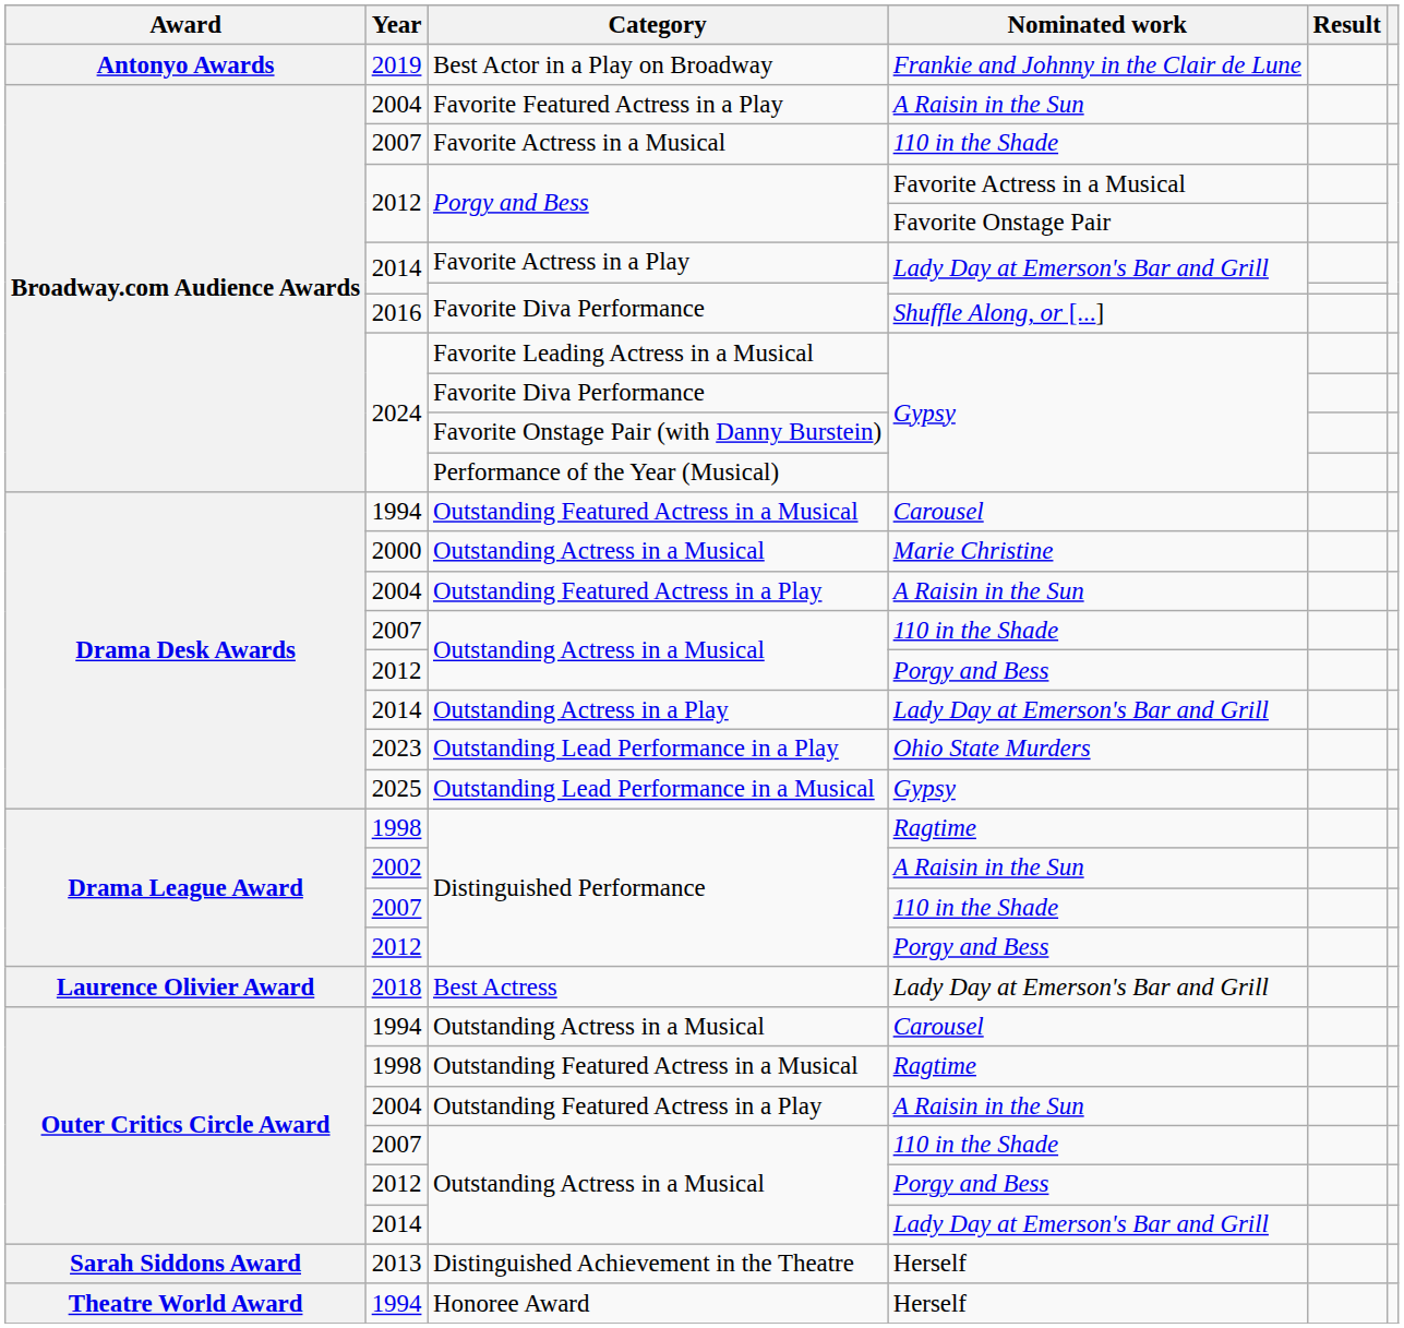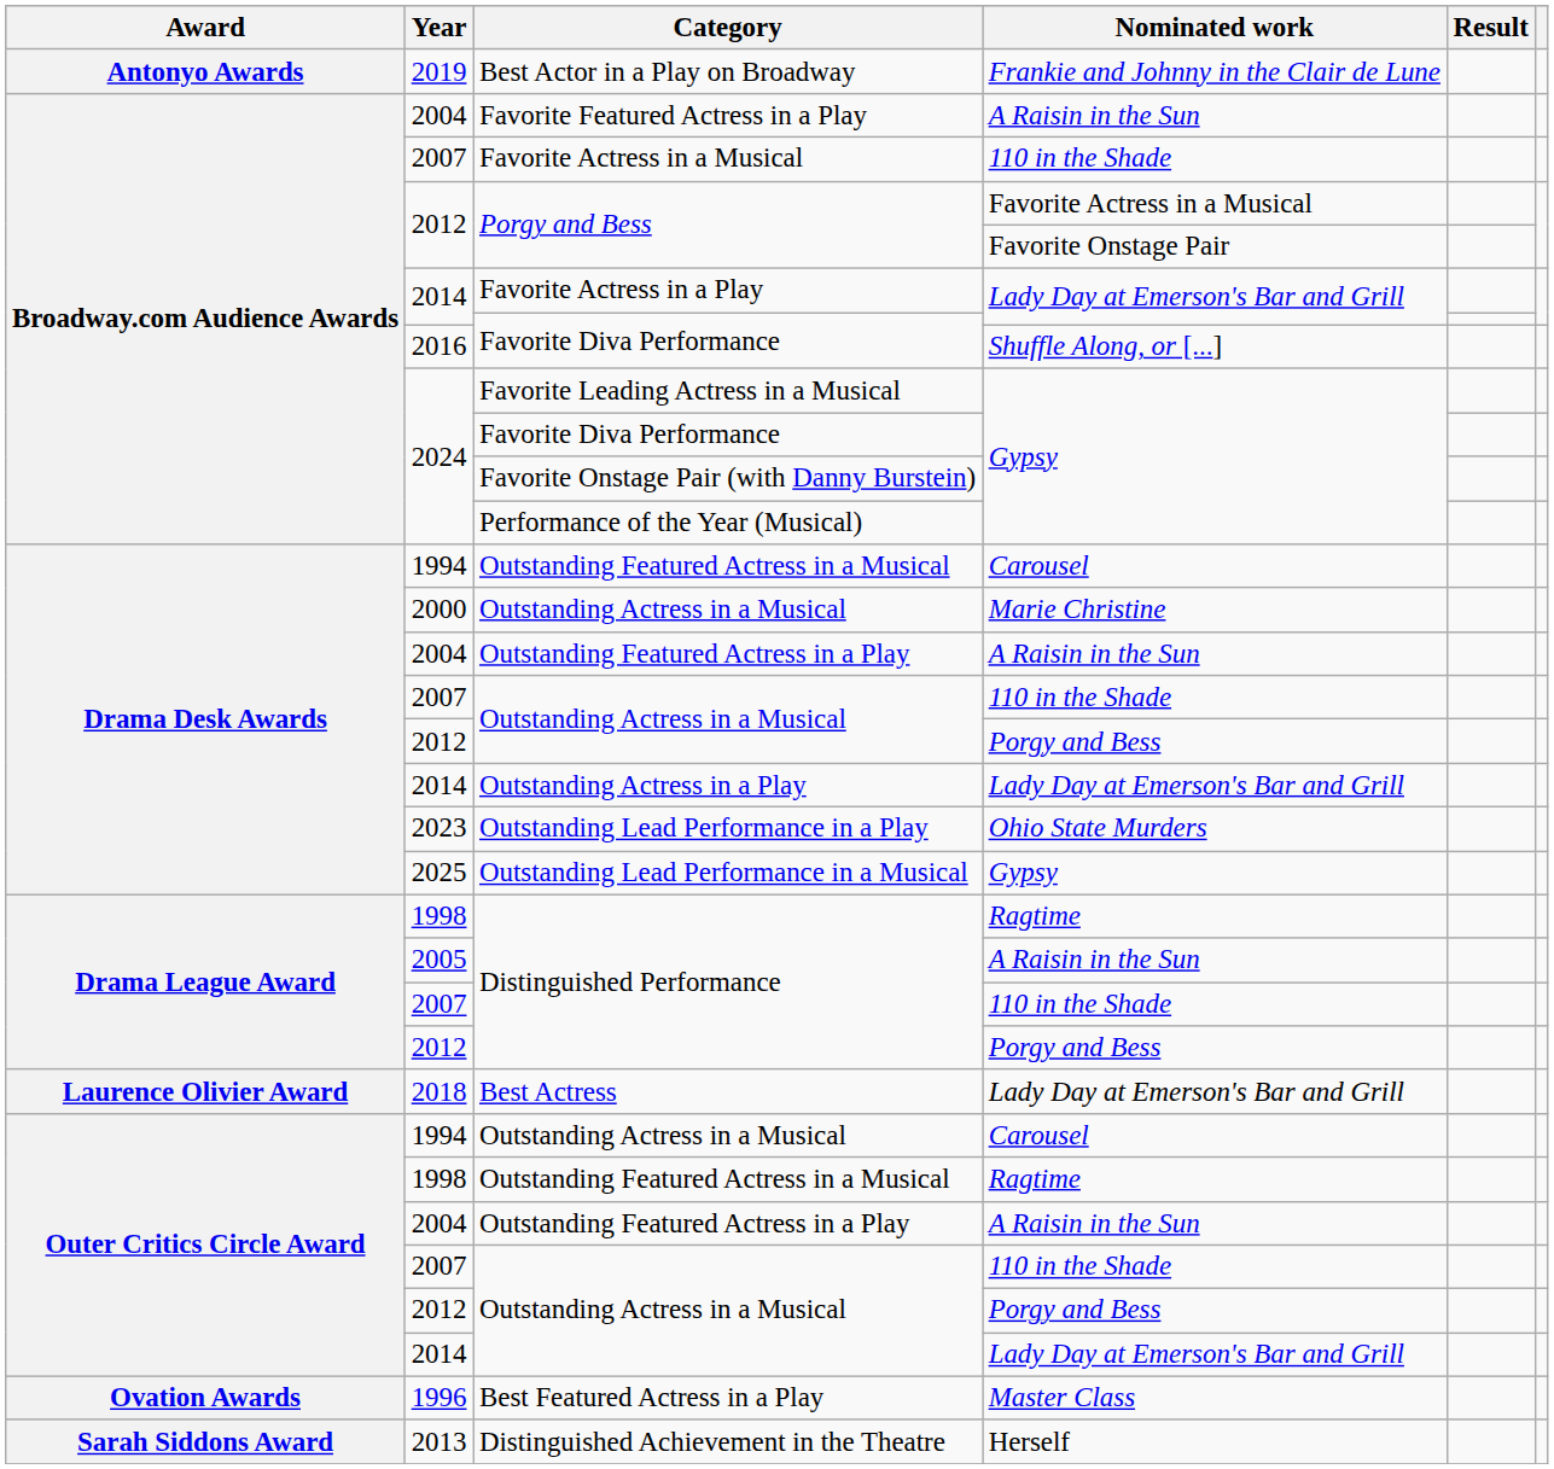 <table class="wikitable plainrowheaders sortable">
 <tr style="background:#ccc; text-align:center;">
 <th scope="col">Award</th>
 <th scope="col">Year</th>
 <th scope="col">Category</th>
 <th scope="col">Nominated work</th>
 <th scope="col">Result</th>
 <th scope="col" class="unsortable"></th>
 </tr>
 <tr>
 <th scope="row" rowspan=1><a href='#'>Antonyo Awards</a></th>
 <td><a href='#'>2019</a></td>
 <td>Best Actor in a Play on Broadway</td>
 <td><em><a href='#'>Frankie and Johnny in the Clair de Lune</a></em></td>
 <td></td>
 <td align="center"></td>
 </tr>
 <tr>
 <th scope="row", rowspan="11">Broadway.com Audience Awards</th>
 <td align="center">2004</td>
 <td>Favorite Featured Actress in a Play</td>
 <td><em><a href='#'>A Raisin in the Sun</a></em></td>
 <td></td>
 <td align="center"></td>
 </tr>
 <tr>
 <td align="center">2007</td>
 <td>Favorite Actress in a Musical</td>
 <td><em><a href='#'>110 in the Shade</a></em></td>
 <td></td>
 <td align="center"></td>
 </tr>
 <tr>
 <td rowspan="2" align="center">2012</td>
 <td rowspan="2"><em><a href='#'>Porgy and Bess</a></em></td>
 <td>Favorite Actress in a Musical</td>
 <td></td>
 <td rowspan="2" align="center"></td>
 </tr>
 <tr>
 <td>Favorite Onstage Pair </td>
 <td></td>
 </tr>
 <tr>
 <td rowspan="2" align="center">2014</td>
 <td>Favorite Actress in a Play</td>
 <td rowspan="2"><em><a href='#'>Lady Day at Emerson's Bar and Grill</a></em></td>
 <td></td>
 <td rowspan="2" align="center"></td>
 </tr>
 <tr>
 <td rowspan="2">Favorite Diva Performance</td>
 <td></td>
 </tr>
 <tr>
 <td align="center">2016</td>
 <td><a href='#'><em>Shuffle Along, or</em> [...</a>]</td>
 <td></td>
 <td align="center"></td>
 </tr>
 <tr>
 <td rowspan=4>2024</td>
 <td>Favorite Leading Actress in a Musical</td>
 <td rowspan=4><em><a href='#'>Gypsy</a></em></td>
 <td></td>
 <td></td>
 </tr>
 <tr>
 <td>Favorite Diva Performance</td>
 <td></td>
 <td></td>
 </tr>
 <tr>
 <td>Favorite Onstage Pair (with <a href='#'>Danny Burstein</a>)</td>
 <td></td>
 <td></td>
 </tr>
 <tr>
 <td>Performance of the Year (Musical)</td>
 <td></td>
 <td></td>
 </tr>
 <tr>
 <th scope="row" rowspan=8><a href='#'>Drama Desk Awards</a></th>
 <td align="center">1994</td>
 <td><a href='#'>Outstanding Featured Actress in a Musical</a></td>
 <td><em><a href='#'>Carousel</a></em></td>
 <td></td>
 <td align="center"></td>
 </tr>
 <tr>
 <td align="center">2000</td>
 <td><a href='#'>Outstanding Actress in a Musical</a></td>
 <td><em><a href='#'>Marie Christine</a></em></td>
 <td></td>
 <td align="center"></td>
 </tr>
 <tr>
 <td align="center">2004</td>
 <td><a href='#'>Outstanding Featured Actress in a Play</a></td>
 <td><em><a href='#'>A Raisin in the Sun</a></em></td>
 <td></td>
 <td align="center"></td>
 </tr>
 <tr>
 <td align="center">2007</td>
 <td rowspan="2"><a href='#'>Outstanding Actress in a Musical</a></td>
 <td><em><a href='#'>110 in the Shade</a></em></td>
 <td></td>
 <td align="center"></td>
 </tr>
 <tr>
 <td align="center">2012</td>
 <td><em><a href='#'>Porgy and Bess</a></em></td>
 <td></td>
 <td align="center"></td>
 </tr>
 <tr>
 <td align="center">2014</td>
 <td><a href='#'>Outstanding Actress in a Play</a></td>
 <td><em><a href='#'>Lady Day at Emerson's Bar and Grill</a></em></td>
 <td></td>
 <td align="center"></td>
 </tr>
 <tr>
 <td align="center">2023</td>
 <td><a href='#'>Outstanding Lead Performance in a Play</a></td>
 <td><em><a href='#'>Ohio State Murders</a></em></td>
 <td></td>
 <td align="center"></td>
 </tr>
 <tr>
 <td align="center">2025</td>
 <td><a href='#'>Outstanding Lead Performance in a Musical</a></td>
 <td><em><a href='#'>Gypsy</a></em></td>
 <td></td>
 <td align="center"></td>
 </tr>
 <tr>
 <th scope="row" rowspan=4><a href='#'>Drama League Award</a></th>
 <td align="center"><a href='#'>1998</a></td>
 <td rowspan="4">Distinguished Performance</td>
 <td><em><a href='#'>Ragtime</a></em></td>
 <td></td>
 <td align="center"></td>
 </tr>
 <tr>
-<td align="center"><a href='#'>2002</a></td>
+<td align="center"><a href='#'>2005</a></td>
 <td><em><a href='#'>A Raisin in the Sun</a></em></td>
 <td></td>
 <td align="center"></td>
 </tr>
 <tr>
 <td align="center"><a href='#'>2007</a></td>
 <td><em><a href='#'>110 in the Shade</a></em></td>
 <td></td>
 <td align="center"></td>
 </tr>
 <tr>
 <td align="center"><a href='#'>2012</a></td>
 <td><em><a href='#'>Porgy and Bess</a></em></td>
 <td></td>
 <td align="center"></td>
 </tr>
 <tr>
 <th scope="row" rowspan=1><a href='#'>Laurence Olivier Award</a></th>
 <td align="center"><a href='#'>2018</a></td>
 <td><a href='#'>Best Actress</a></td>
 <td><em>Lady Day at Emerson's Bar and Grill</em></td>
 <td></td>
 <td align="center"></td>
 </tr>
 <tr>
 <th scope="row", rowspan="6"><a href='#'>Outer Critics Circle Award</a></th>
 <td align="center">1994</td>
 <td>Outstanding Actress in a Musical</td>
 <td><em><a href='#'>Carousel</a></em></td>
 <td></td>
 <td align="center"></td>
 </tr>
 <tr>
 <td align="center">1998</td>
 <td>Outstanding Featured Actress in a Musical</td>
 <td><em><a href='#'>Ragtime</a></em></td>
 <td></td>
 <td align="center"></td>
 </tr>
 <tr>
 <td align="center">2004</td>
 <td>Outstanding Featured Actress in a Play</td>
 <td><em><a href='#'>A Raisin in the Sun</a></em></td>
 <td></td>
 <td align="center"></td>
 </tr>
 <tr>
 <td align="center">2007</td>
 <td rowspan="3">Outstanding Actress in a Musical</td>
 <td><em><a href='#'>110 in the Shade</a></em></td>
 <td></td>
 <td align="center"></td>
 </tr>
 <tr>
 <td align="center">2012</td>
 <td><em><a href='#'>Porgy and Bess</a></em></td>
 <td></td>
 <td align="center"></td>
 </tr>
 <tr>
 <td align="center">2014</td>
 <td><em><a href='#'>Lady Day at Emerson's Bar and Grill</a></em></td>
 <td></td>
 <td align="center"></td>
 </tr>
 <tr>
+<th scope="row" rowspan=1><a href='#'>Ovation Awards</a></th>
+<td align="center"><a href='#'>1996</a></td>
+<td>Best Featured Actress in a Play</td>
+<td><em><a href='#'>Master Class</a></em></td>
+<td></td>
+<td align="center"></td>
+</tr>
+<tr>
 <th scope="row" rowspan=1><a href='#'>Sarah Siddons Award</a></th>
 <td align="center">2013</td>
 <td>Distinguished Achievement in the Theatre</td>
 <td>Herself</td>
 <td></td>
 <td align="center"></td>
 </tr>
 <tr>
-<th scope="row" rowspan=1><a href='#'>Theatre World Award</a></th>
-<td align="center"><a href='#'>1994</a></td>
-<td>Honoree Award</td>
-<td>Herself</td>
-<td></td>
-<td align="center"></td>
-</tr>
-<tr>
 </tr>
 </table>
